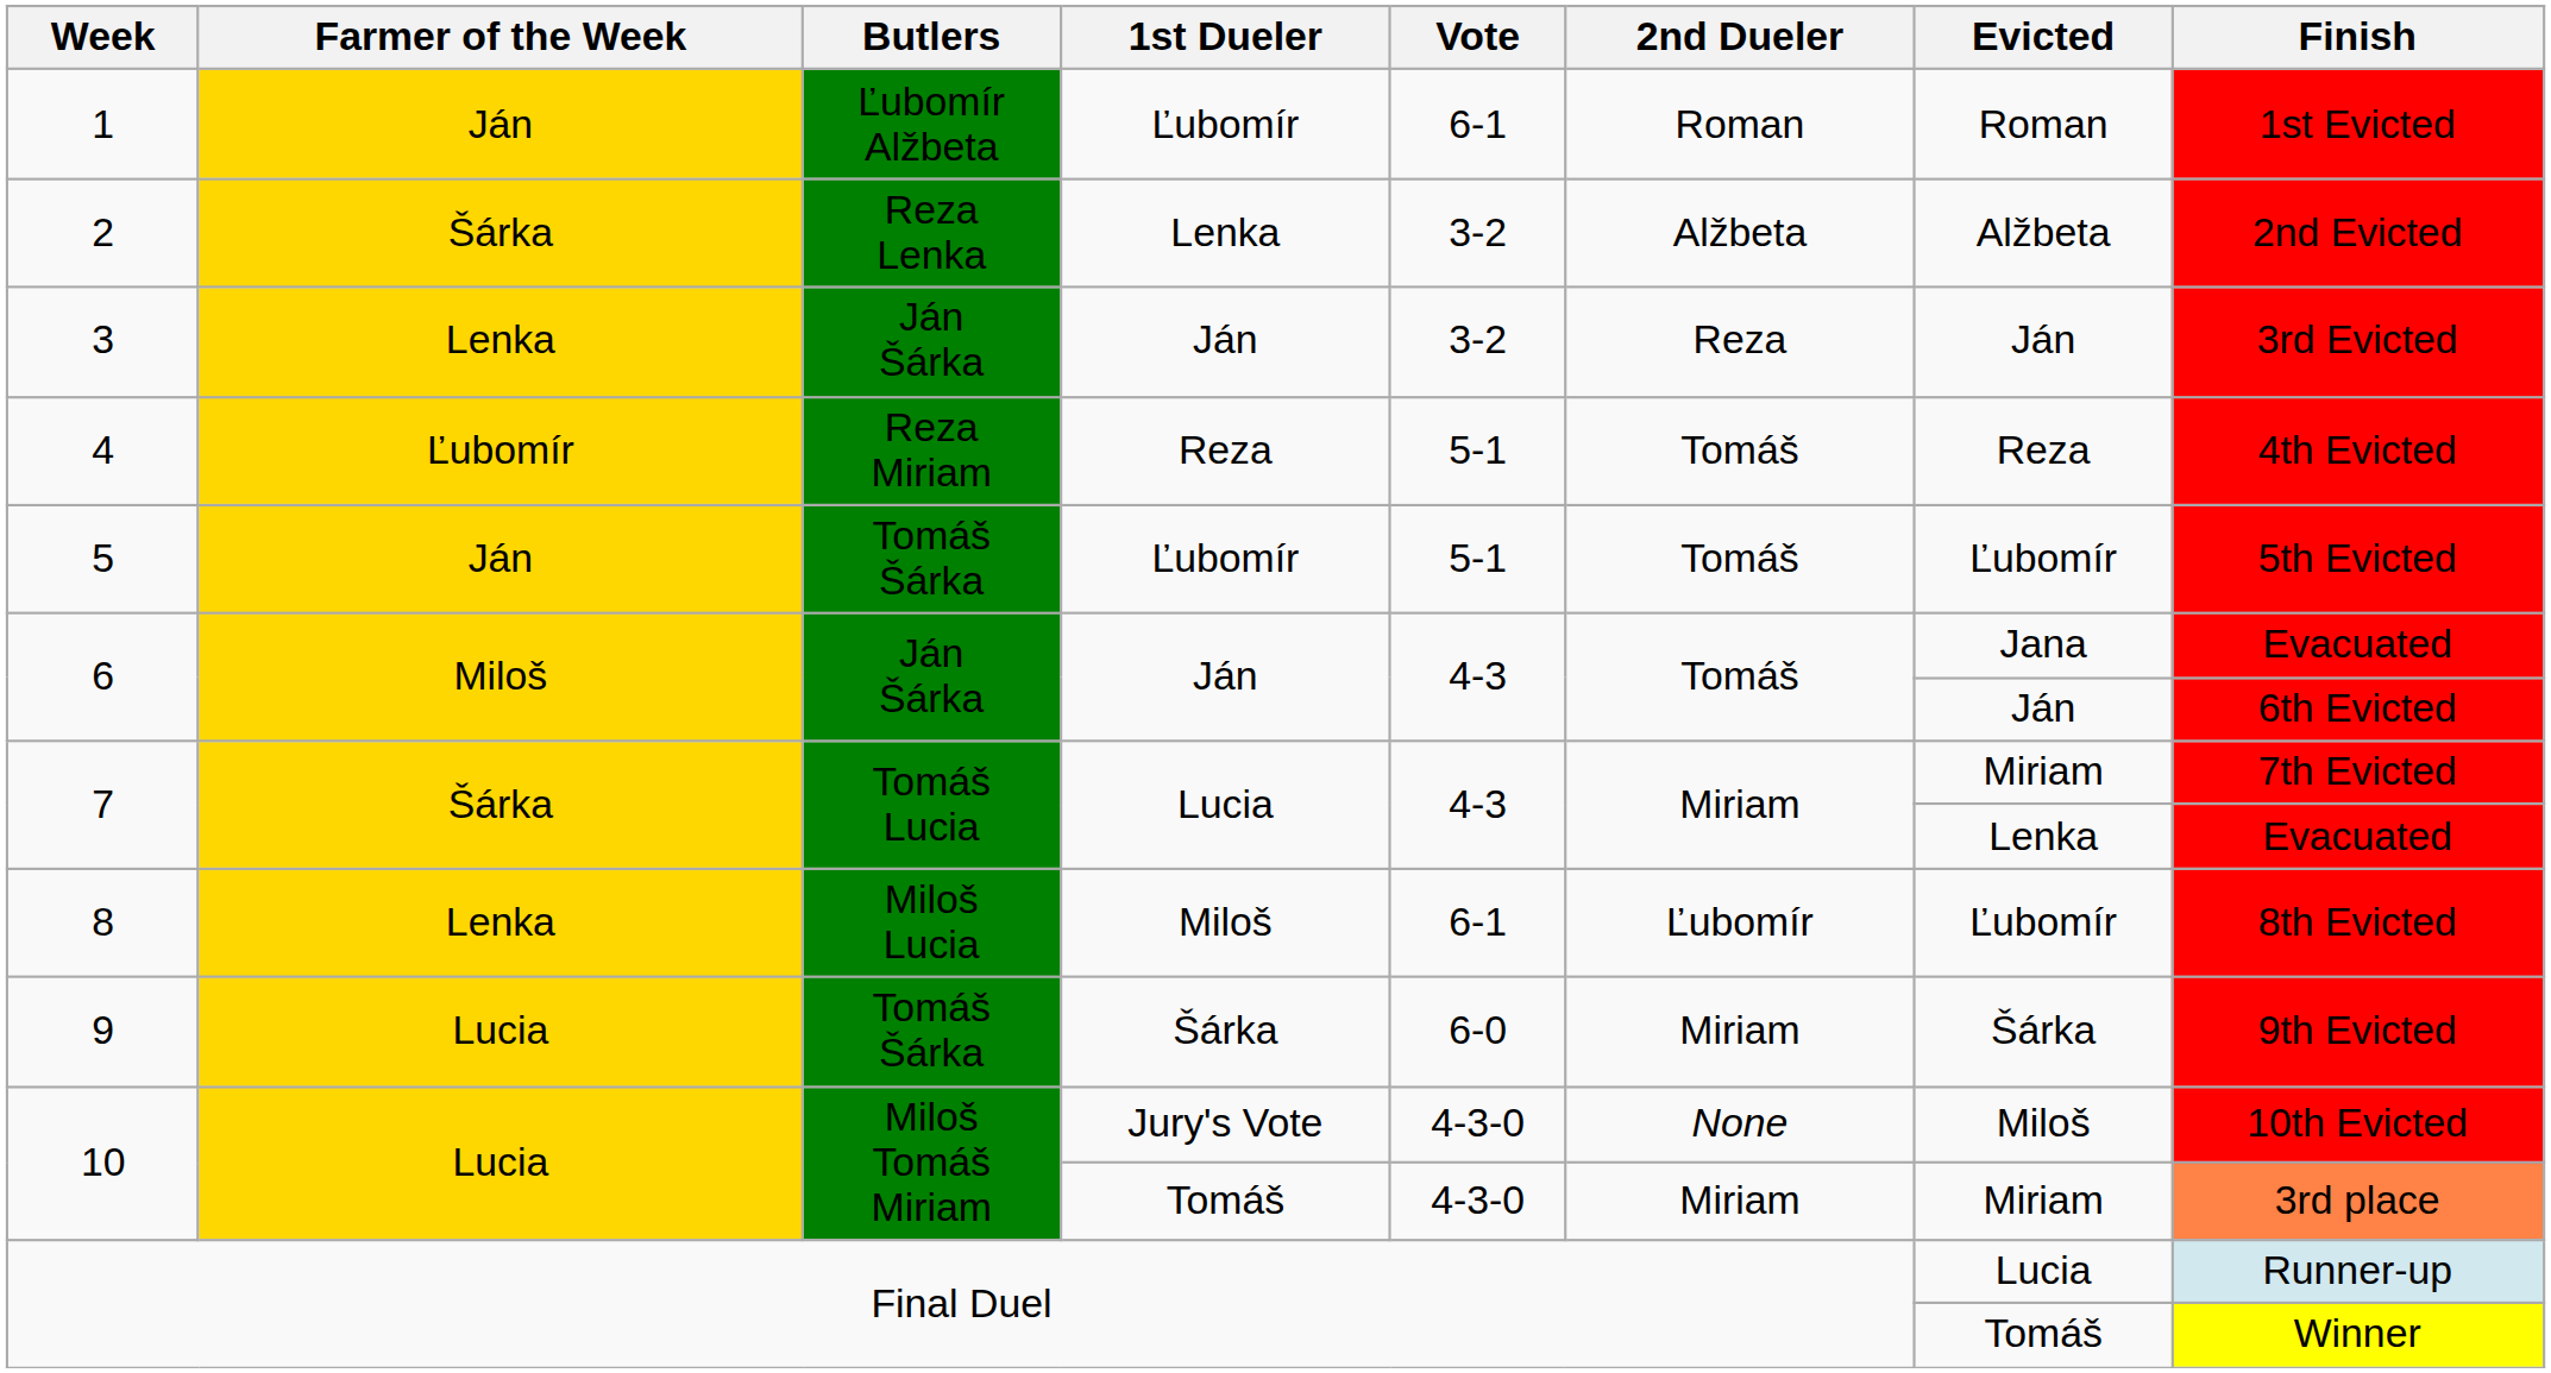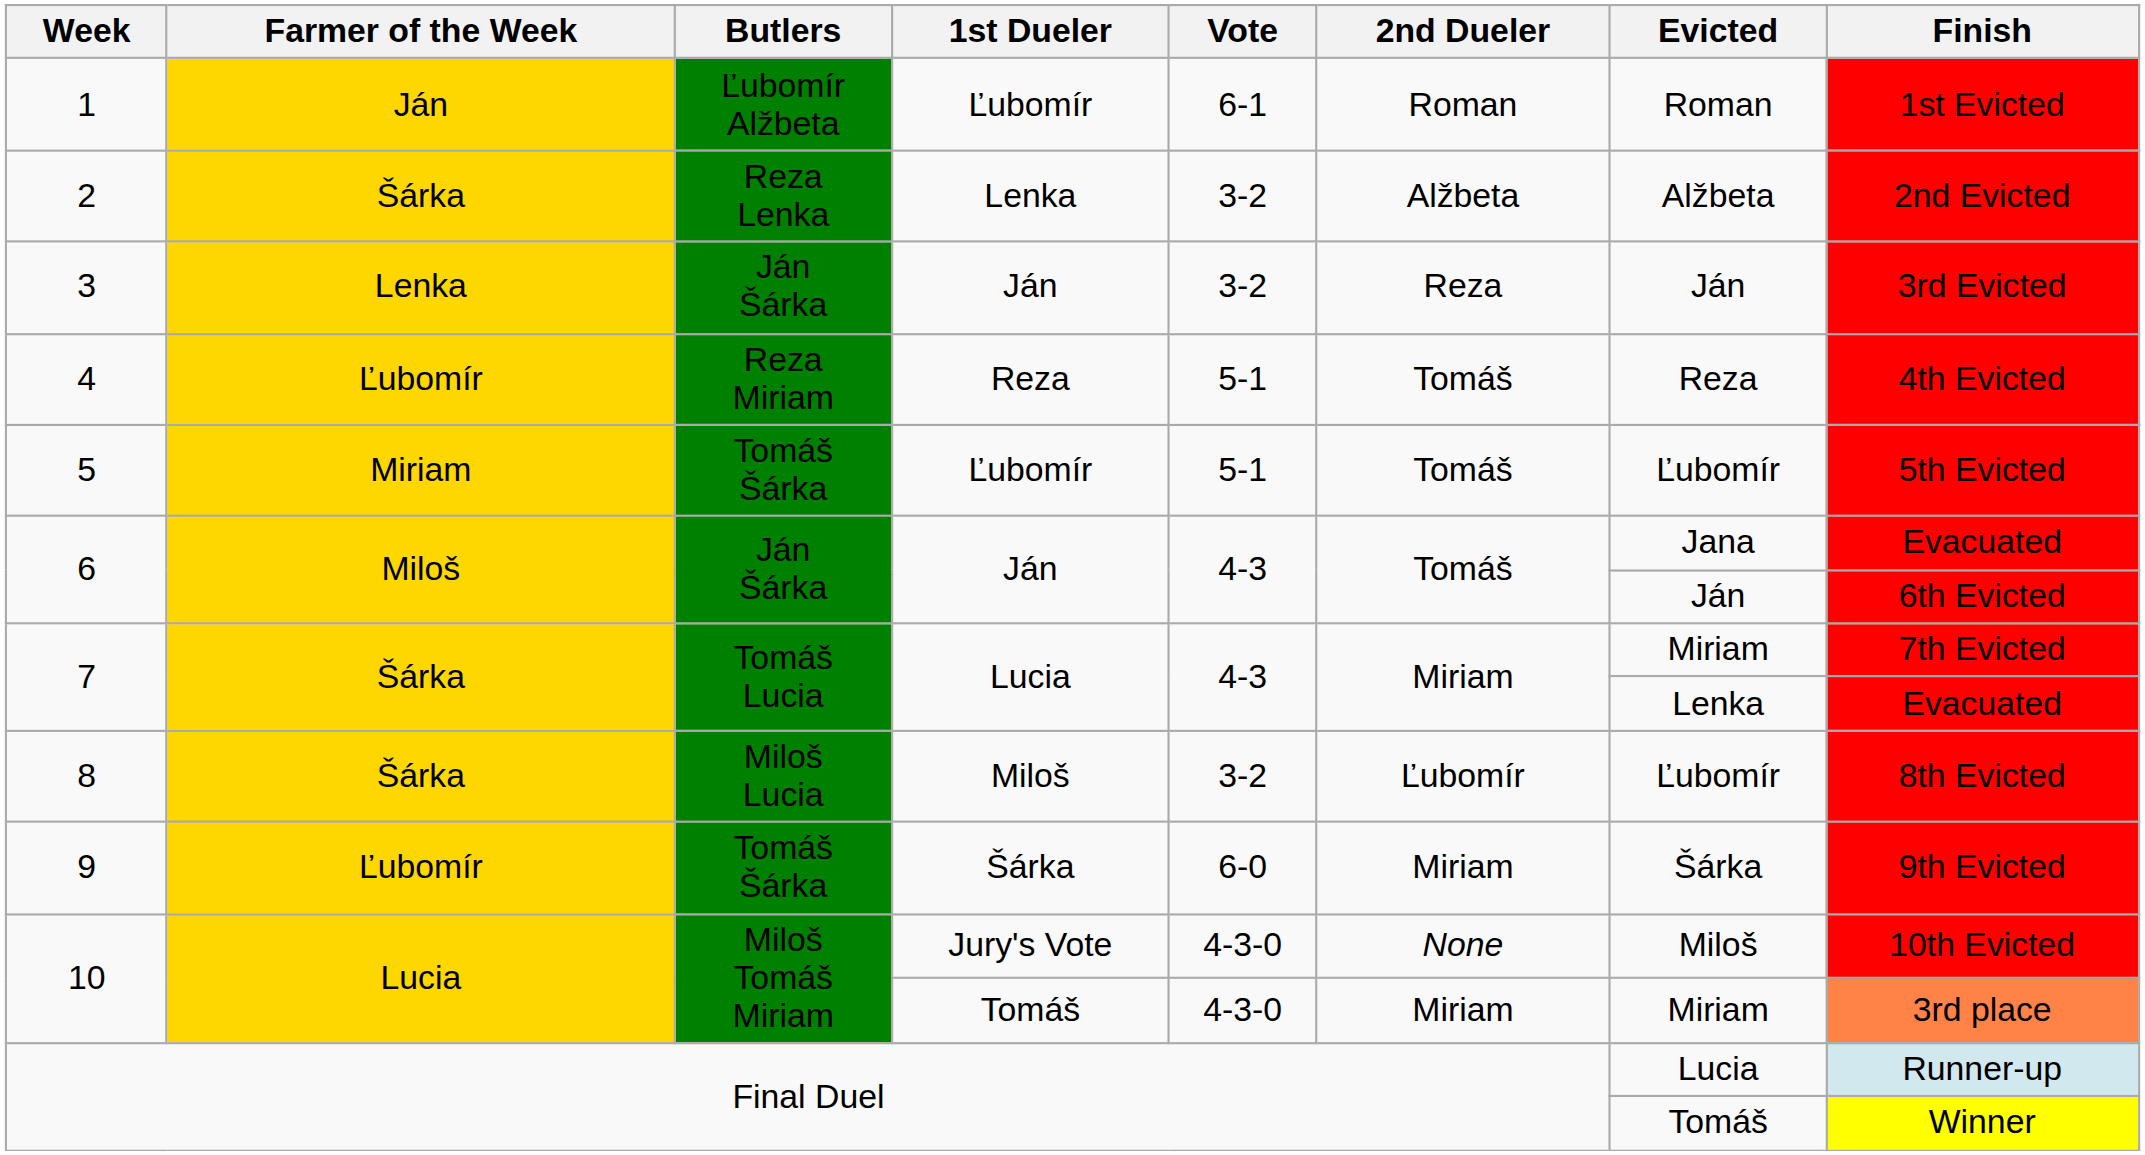 <table class="wikitable" style="font-size:100%; text-align:center; width: 80%; margin-left: auto; margin-right: auto;">
 <tr>
 <th>Week</th>
 <th>Farmer of the Week</th>
 <th>Butlers</th>
 <th>1st Dueler</th>
 <th>Vote</th>
 <th>2nd Dueler</th>
 <th>Evicted</th>
 <th>Finish</th>
 </tr>
 <tr>
 <td>1</td>
 <td style="background:gold;" colspan=1>Ján</td>
 <td style="background:#008000;">Ľubomír<br>Alžbeta</td>
 <td>Ľubomír</td>
 <td>6-1</td>
 <td>Roman</td>
 <td>Roman</td>
 <td style="background:#ff0000">1st Evicted</td>
 </tr>
 <tr>
 <td>2</td>
 <td style="background:gold;" colspan=1>Šárka</td>
 <td style="background:#008000;">Reza<br>Lenka</td>
 <td>Lenka</td>
 <td>3-2</td>
 <td>Alžbeta</td>
 <td>Alžbeta</td>
 <td style="background:#ff0000">2nd Evicted</td>
 </tr>
 <tr>
 <td>3</td>
 <td style="background:gold;" colspan=1>Lenka</td>
 <td style="background:#008000;">Ján<br>Šárka</td>
 <td>Ján</td>
 <td>3-2</td>
 <td>Reza</td>
 <td>Ján</td>
 <td style="background:#ff0000">3rd Evicted</td>
 </tr>
 <tr>
 <td>4</td>
 <td style="background:gold;" colspan=1>Ľubomír</td>
 <td style="background:#008000;">Reza<br>Miriam</td>
 <td>Reza</td>
 <td>5-1</td>
 <td>Tomáš</td>
 <td>Reza</td>
 <td style="background:#ff0000">4th Evicted</td>
 </tr>
 <tr>
 <td>5</td>
-<td style="background:gold;" colspan=1>Ján</td>
+<td style="background:gold;" colspan=1>Miriam</td>
 <td style="background:#008000;">Tomáš<br>Šárka</td>
 <td>Ľubomír</td>
 <td>5-1</td>
 <td>Tomáš</td>
 <td>Ľubomír</td>
 <td style="background:#ff0000">5th Evicted</td>
 </tr>
 <tr>
 <td rowspan="2">6</td>
 <td rowspan="2" style="background:gold;" colspan=1>Miloš</td>
 <td rowspan="2" style="background:#008000;">Ján<br>Šárka</td>
 <td rowspan="2">Ján</td>
 <td rowspan="2">4-3</td>
 <td rowspan="2">Tomáš</td>
 <td rowspan="1">Jana</td>
 <td rowspan="1" style="background:#ff0000">Evacuated</td>
 </tr>
 <tr>
 <td rowspan="1">Ján</td>
 <td rowspan="1" style="background:#ff0000">6th Evicted</td>
 </tr>
 <tr>
 <td rowspan="2">7</td>
 <td rowspan="2" style="background:gold;" colspan=1>Šárka</td>
 <td rowspan="2" style="background:#008000;">Tomáš<br>Lucia</td>
 <td rowspan="2">Lucia</td>
 <td rowspan="2">4-3</td>
 <td rowspan="2">Miriam</td>
 <td rowspan="1">Miriam</td>
 <td rowspan="1" style="background:#ff0000">7th Evicted</td>
 </tr>
 <tr>
 <td rowspan="1">Lenka</td>
 <td rowspan="1" style="background:#ff0000">Evacuated</td>
 </tr>
 <tr>
 <td>8</td>
-<td style="background:gold;" colspan=1>Lenka</td>
+<td style="background:gold;" colspan=1>Šárka</td>
 <td style="background:#008000;">Miloš<br>Lucia</td>
 <td>Miloš</td>
-<td>6-1</td>
+<td>3-2</td>
 <td>Ľubomír</td>
 <td>Ľubomír</td>
 <td style="background:#ff0000">8th Evicted</td>
 </tr>
 <tr>
 <td>9</td>
-<td style="background:gold;" colspan=1>Lucia</td>
+<td style="background:gold;" colspan=1>Ľubomír</td>
 <td style="background:#008000;">Tomáš<br>Šárka</td>
 <td>Šárka</td>
 <td>6-0</td>
 <td>Miriam</td>
 <td>Šárka</td>
 <td style="background:#ff0000">9th Evicted</td>
 </tr>
 <tr>
 <td rowspan="2">10</td>
 <td rowspan="2" style="background:gold;" colspan=1>Lucia</td>
 <td rowspan="2" style="background:#008000;">Miloš<br>Tomáš<br>Miriam</td>
 <td rowspan="1">Jury's Vote</td>
 <td rowspan="1">4-3-0</td>
 <td rowspan="1"><em>None</em></td>
 <td rowspan="1">Miloš</td>
 <td rowspan="1" style="background:#ff0000">10th Evicted</td>
 </tr>
 <tr>
 <td rowspan="1">Tomáš</td>
 <td rowspan="1">4-3-0</td>
 <td rowspan="1">Miriam</td>
 <td rowspan="1">Miriam</td>
 <td rowspan="1" style="background:#FF8247;">3rd place</td>
 </tr>
 <tr>
 <td colspan="6" rowspan="2">Final Duel</td>
 <td rowspan="1">Lucia</td>
 <td rowspan="1" style="background:#D1E8EF">Runner-up</td>
 </tr>
 <tr>
 <td rowspan="1">Tomáš</td>
 <td rowspan="1" style="background:yellow">Winner</td>
 </tr>
 </table>
